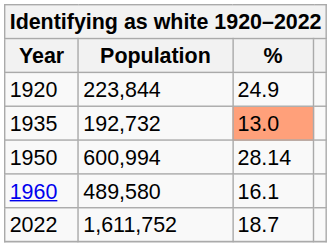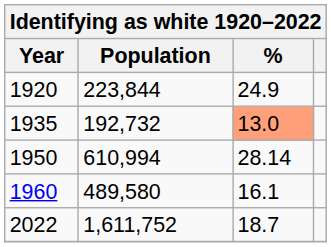 <table class="sort wikitable" style="font-size: 95%">
 <tr>
 <th colspan=5>Identifying as white 1920–2022</th>
 </tr>
 <tr>
 <th style="text-align:center;">Year</th>
 <th style="text-align:center;">Population</th>
 <th style="text-align:center;">%</th>
 <th style="text-align:center;"></th>
 </tr>
 <tr>
 <td>1920</td>
 <td>223,844</td>
 <td>24.9</td>
 <td></td>
 </tr>
 <tr>
 <td>1935</td>
 <td>192,732</td>
 <td style="background: lightsalmon;">13.0</td>
 <td></td>
 </tr>
 <tr>
 <td>1950</td>
-<td>600,994</td>
+<td>610,994</td>
 <td>28.14</td>
 <td></td>
 </tr>
 <tr>
 <td><a href='#'>1960</a></td>
 <td>489,580</td>
 <td>16.1</td>
 <td></td>
 </tr>
 <tr>
 <td>2022</td>
 <td>1,611,752</td>
 <td>18.7</td>
 <td></td>
 </tr>
 <tr>
 </tr>
 </table>
